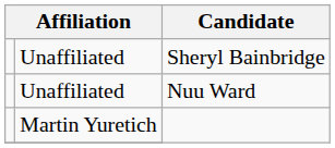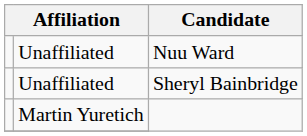 <table class="wikitable sortable">
 <tr>
 <th colspan=2>Affiliation</th>
 <th>Candidate</th>
 </tr>
 <tr>
 <td bgcolor=></td>
 <td>Unaffiliated</td>
-<td>Sheryl Bainbridge</td>
+<td>Nuu Ward</td>
 </tr>
 <tr>
 <td bgcolor=></td>
 <td>Unaffiliated</td>
-<td>Nuu Ward</td>
+<td>Sheryl Bainbridge</td>
 </tr>
 <tr>
 <td></td>
 <td>Martin Yuretich</td>
 </tr>
 <tr>
 </tr>
 </table>
